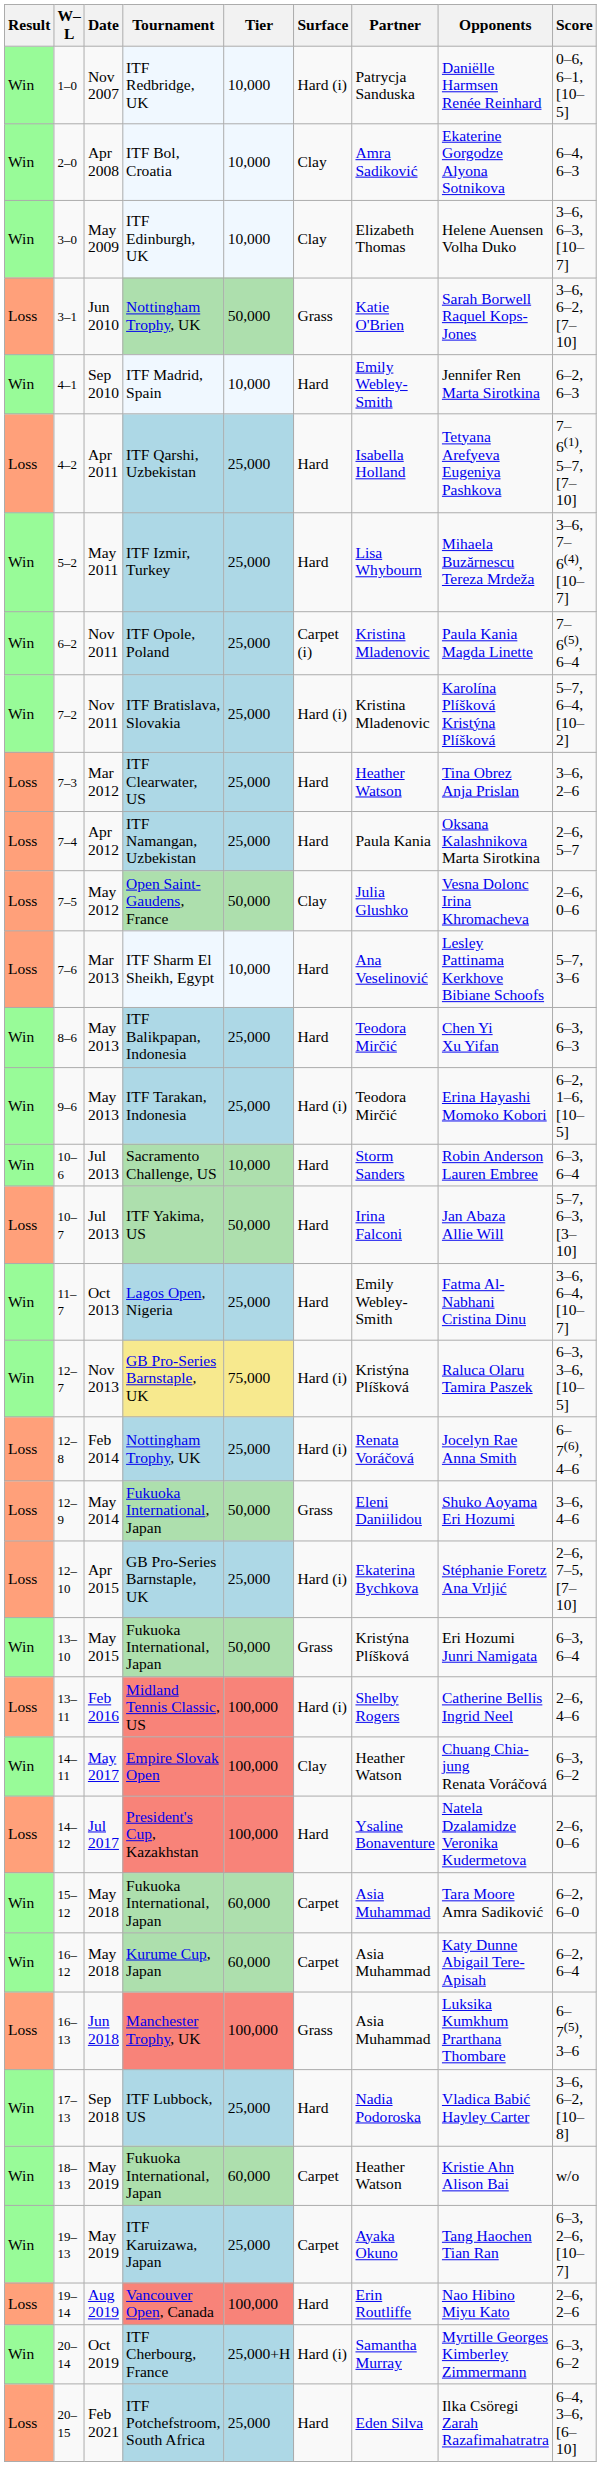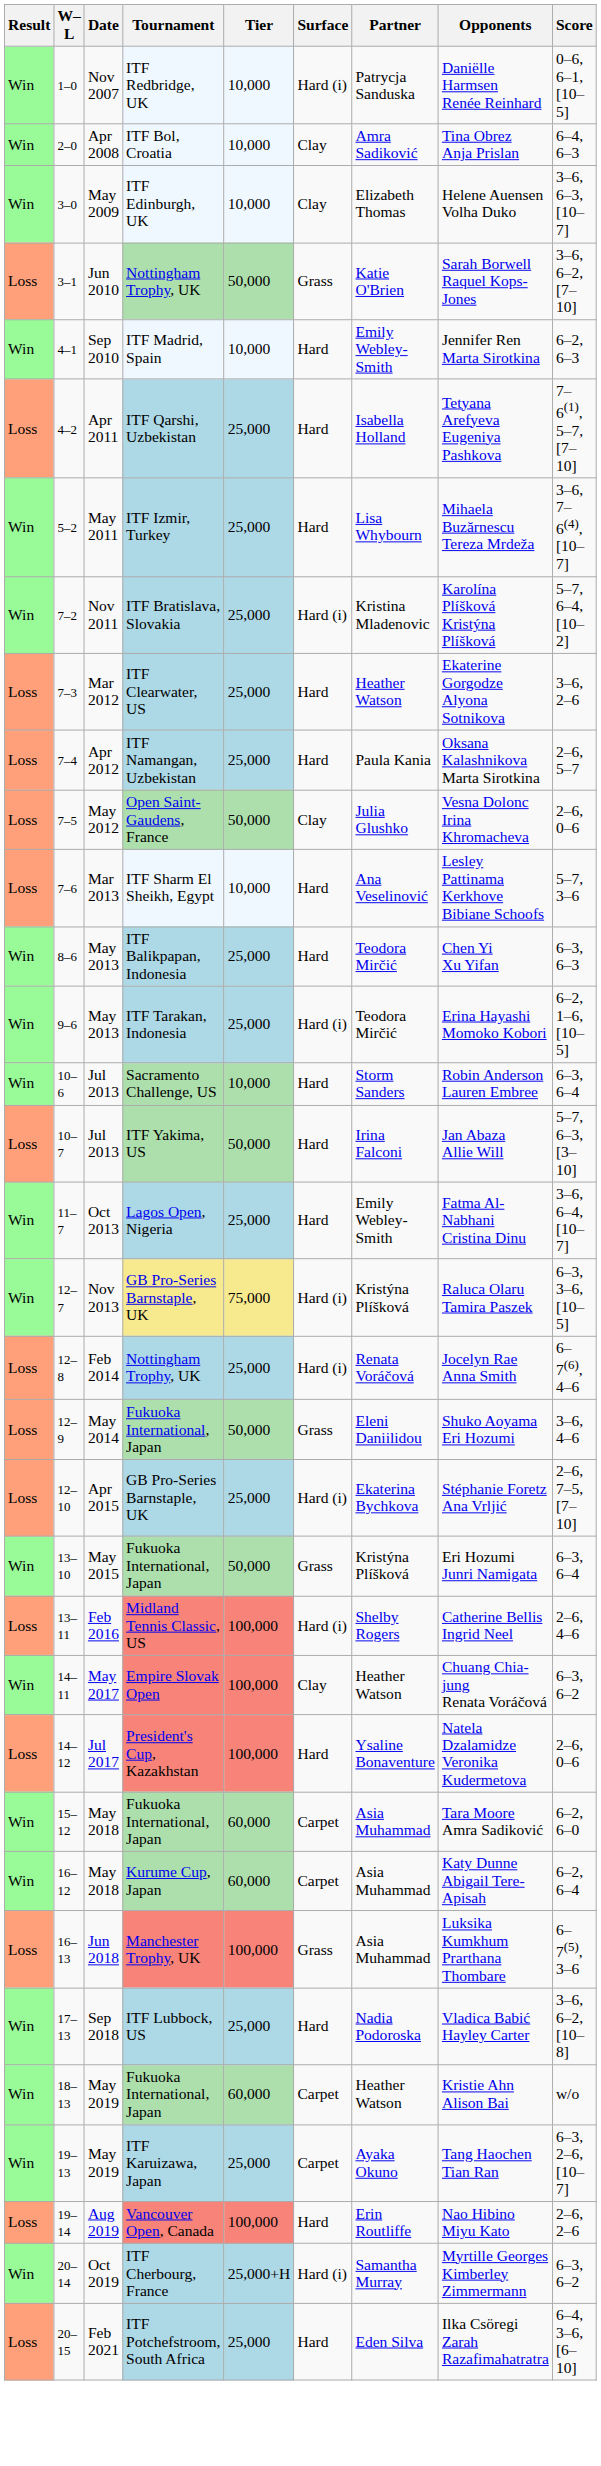 <table class="sortable wikitable">
 <tr>
 <th>Result</th>
 <th class="unsortable">W–L</th>
 <th>Date</th>
 <th>Tournament</th>
 <th>Tier</th>
 <th>Surface</th>
 <th>Partner</th>
 <th>Opponents</th>
 <th>Score</th>
 </tr>
 <tr>
 <td style="background:#98fb98;">Win</td>
 <td><small>1–0</small></td>
 <td>Nov 2007</td>
 <td style="background:#f0f8ff;">ITF Redbridge, UK</td>
 <td style="background:#f0f8ff;">10,000</td>
 <td>Hard (i)</td>
 <td> Patrycja Sanduska</td>
 <td> <a href='#'>Daniëlle Harmsen</a> <br>  <a href='#'>Renée Reinhard</a></td>
 <td>0–6, 6–1, [10–5]</td>
 </tr>
 <tr>
 <td style="background:#98fb98;">Win</td>
 <td><small>2–0</small></td>
 <td>Apr 2008</td>
 <td style="background:#f0f8ff;">ITF Bol, Croatia</td>
 <td style="background:#f0f8ff;">10,000</td>
 <td>Clay</td>
 <td> <a href='#'>Amra Sadiković</a></td>
-<td> <a href='#'>Ekaterine Gorgodze</a> <br>  <a href='#'>Alyona Sotnikova</a></td>
+<td> <a href='#'>Tina Obrez</a> <br>  <a href='#'>Anja Prislan</a></td>
 <td>6–4, 6–3</td>
 </tr>
 <tr>
 <td style="background:#98fb98;">Win</td>
 <td><small>3–0</small></td>
 <td>May 2009</td>
 <td style="background:#f0f8ff;">ITF Edinburgh, UK</td>
 <td style="background:#f0f8ff;">10,000</td>
 <td>Clay</td>
 <td> Elizabeth Thomas</td>
 <td> Helene Auensen <br>  Volha Duko</td>
 <td>3–6, 6–3, [10–7]</td>
 </tr>
 <tr>
 <td style="background:#ffa07a;">Loss</td>
 <td><small>3–1</small></td>
 <td>Jun 2010</td>
 <td style="background:#addfad;"><a href='#'>Nottingham Trophy</a>, UK</td>
 <td style="background:#addfad;">50,000</td>
 <td>Grass</td>
 <td> <a href='#'>Katie O'Brien</a></td>
 <td> <a href='#'>Sarah Borwell</a> <br>  <a href='#'>Raquel Kops-Jones</a></td>
 <td>3–6, 6–2, [7–10]</td>
 </tr>
 <tr>
 <td style="background:#98fb98;">Win</td>
 <td><small>4–1</small></td>
 <td>Sep 2010</td>
 <td style="background:#f0f8ff;">ITF Madrid, Spain</td>
 <td style="background:#f0f8ff;">10,000</td>
 <td>Hard</td>
 <td> <a href='#'>Emily Webley-Smith</a></td>
 <td> Jennifer Ren <br>  <a href='#'>Marta Sirotkina</a></td>
 <td>6–2, 6–3</td>
 </tr>
 <tr>
 <td style="background:#ffa07a;">Loss</td>
 <td><small>4–2</small></td>
 <td>Apr 2011</td>
 <td style="background:lightblue;">ITF Qarshi, Uzbekistan</td>
 <td style="background:lightblue;">25,000</td>
 <td>Hard</td>
 <td> <a href='#'>Isabella Holland</a></td>
 <td> <a href='#'>Tetyana Arefyeva</a> <br>  <a href='#'>Eugeniya Pashkova</a></td>
 <td>7–6<sup>(1)</sup>, 5–7, [7–10]</td>
 </tr>
 <tr>
 <td style="background:#98fb98;">Win</td>
 <td><small>5–2</small></td>
 <td>May 2011</td>
 <td style="background:lightblue;">ITF Izmir, Turkey</td>
 <td style="background:lightblue;">25,000</td>
 <td>Hard</td>
 <td> <a href='#'>Lisa Whybourn</a></td>
 <td> <a href='#'>Mihaela Buzărnescu</a> <br>  <a href='#'>Tereza Mrdeža</a></td>
 <td>3–6, 7–6<sup>(4)</sup>, [10–7]</td>
 </tr>
 <tr>
 <td style="background:#98fb98;">Win</td>
-<td><small>6–2</small></td>
-<td>Nov 2011</td>
-<td style="background:lightblue;">ITF Opole, Poland</td>
-<td style="background:lightblue;">25,000</td>
-<td>Carpet (i)</td>
-<td> <a href='#'>Kristina Mladenovic</a></td>
-<td> <a href='#'>Paula Kania</a> <br>  <a href='#'>Magda Linette</a></td>
-<td>7–6<sup>(5)</sup>, 6–4</td>
-</tr>
-<tr>
-<td style="background:#98fb98;">Win</td>
 <td><small>7–2</small></td>
 <td>Nov 2011</td>
 <td style="background:lightblue;">ITF Bratislava, Slovakia</td>
 <td style="background:lightblue;">25,000</td>
 <td>Hard (i)</td>
 <td> Kristina Mladenovic</td>
 <td> <a href='#'>Karolína Plíšková</a> <br>  <a href='#'>Kristýna Plíšková</a></td>
 <td>5–7, 6–4, [10–2]</td>
 </tr>
 <tr>
 <td style="background:#ffa07a;">Loss</td>
 <td><small>7–3</small></td>
 <td>Mar 2012</td>
 <td style="background:lightblue;">ITF Clearwater, US</td>
 <td style="background:lightblue;">25,000</td>
 <td>Hard</td>
 <td> <a href='#'>Heather Watson</a></td>
-<td> <a href='#'>Tina Obrez</a> <br>  <a href='#'>Anja Prislan</a></td>
+<td> <a href='#'>Ekaterine Gorgodze</a> <br>  <a href='#'>Alyona Sotnikova</a></td>
 <td>3–6, 2–6</td>
 </tr>
 <tr>
 <td style="background:#ffa07a;">Loss</td>
 <td><small>7–4</small></td>
 <td>Apr 2012</td>
 <td style="background:lightblue;">ITF Namangan, Uzbekistan</td>
 <td style="background:lightblue;">25,000</td>
 <td>Hard</td>
 <td> Paula Kania</td>
 <td> <a href='#'>Oksana Kalashnikova</a> <br>  Marta Sirotkina</td>
 <td>2–6, 5–7</td>
 </tr>
 <tr>
 <td style="background:#ffa07a;">Loss</td>
 <td><small>7–5</small></td>
 <td>May 2012</td>
 <td style="background:#addfad;"><a href='#'>Open Saint-Gaudens</a>, France</td>
 <td style="background:#addfad;">50,000</td>
 <td>Clay</td>
 <td> <a href='#'>Julia Glushko</a></td>
 <td> <a href='#'>Vesna Dolonc</a> <br>  <a href='#'>Irina Khromacheva</a></td>
 <td>2–6, 0–6</td>
 </tr>
 <tr>
 <td style="background:#ffa07a;">Loss</td>
 <td><small>7–6</small></td>
 <td>Mar 2013</td>
 <td style="background:#f0f8ff;">ITF Sharm El Sheikh, Egypt</td>
 <td style="background:#f0f8ff;">10,000</td>
 <td>Hard</td>
 <td> <a href='#'>Ana Veselinović</a></td>
 <td> <a href='#'>Lesley Pattinama Kerkhove</a> <br>  <a href='#'>Bibiane Schoofs</a></td>
 <td>5–7, 3–6</td>
 </tr>
 <tr>
 <td style="background:#98fb98;">Win</td>
 <td><small>8–6</small></td>
 <td>May 2013</td>
 <td style="background:lightblue;">ITF Balikpapan, Indonesia</td>
 <td style="background:lightblue;">25,000</td>
 <td>Hard</td>
 <td> <a href='#'>Teodora Mirčić</a></td>
 <td> <a href='#'>Chen Yi</a> <br>  <a href='#'>Xu Yifan</a></td>
 <td>6–3, 6–3</td>
 </tr>
 <tr>
 <td style="background:#98fb98;">Win</td>
 <td><small>9–6</small></td>
 <td>May 2013</td>
 <td style="background:lightblue;">ITF Tarakan, Indonesia</td>
 <td style="background:lightblue;">25,000</td>
 <td>Hard (i)</td>
 <td> Teodora Mirčić</td>
 <td> <a href='#'>Erina Hayashi</a> <br>  <a href='#'>Momoko Kobori</a></td>
 <td>6–2, 1–6, [10–5]</td>
 </tr>
 <tr>
 <td style="background:#98fb98;">Win</td>
 <td><small>10–6</small></td>
 <td>Jul 2013</td>
 <td style="background:#addfad;">Sacramento Challenge, US</td>
 <td style="background:#addfad;">10,000</td>
 <td>Hard</td>
 <td> <a href='#'>Storm Sanders</a></td>
 <td> <a href='#'>Robin Anderson</a> <br>  <a href='#'>Lauren Embree</a></td>
 <td>6–3, 6–4</td>
 </tr>
 <tr>
 <td style="background:#ffa07a;">Loss</td>
 <td><small>10–7</small></td>
 <td>Jul 2013</td>
 <td style="background:#addfad;">ITF Yakima, US</td>
 <td style="background:#addfad;">50,000</td>
 <td>Hard</td>
 <td> <a href='#'>Irina Falconi</a></td>
 <td> <a href='#'>Jan Abaza</a> <br>  <a href='#'>Allie Will</a></td>
 <td>5–7, 6–3, [3–10]</td>
 </tr>
 <tr>
 <td style="background:#98fb98;">Win</td>
 <td><small>11–7</small></td>
 <td>Oct 2013</td>
 <td style="background:lightblue;"><a href='#'>Lagos Open</a>, Nigeria</td>
 <td style="background:lightblue;">25,000</td>
 <td>Hard</td>
 <td> Emily Webley-Smith</td>
 <td> <a href='#'>Fatma Al-Nabhani</a> <br>  <a href='#'>Cristina Dinu</a></td>
 <td>3–6, 6–4, [10–7]</td>
 </tr>
 <tr>
 <td style="background:#98fb98;">Win</td>
 <td><small>12–7</small></td>
 <td>Nov 2013</td>
 <td style="background:#f7e98e;"><a href='#'>GB Pro-Series Barnstaple</a>, UK</td>
 <td style="background:#f7e98e;">75,000</td>
 <td>Hard (i)</td>
 <td> Kristýna Plíšková</td>
 <td> <a href='#'>Raluca Olaru</a> <br>  <a href='#'>Tamira Paszek</a></td>
 <td>6–3, 3–6, [10–5]</td>
 </tr>
 <tr>
 <td style="background:#ffa07a;">Loss</td>
 <td><small>12–8</small></td>
 <td>Feb 2014</td>
 <td style="background:lightblue;"><a href='#'>Nottingham Trophy</a>, UK</td>
 <td style="background:lightblue;">25,000</td>
 <td>Hard (i)</td>
 <td> <a href='#'>Renata Voráčová</a></td>
 <td> <a href='#'>Jocelyn Rae</a> <br>  <a href='#'>Anna Smith</a></td>
 <td>6–7<sup>(6)</sup>, 4–6</td>
 </tr>
 <tr>
 <td style="background:#ffa07a;">Loss</td>
 <td><small>12–9</small></td>
 <td>May 2014</td>
 <td style="background:#addfad;"><a href='#'>Fukuoka International</a>, Japan</td>
 <td style="background:#addfad;">50,000</td>
 <td>Grass</td>
 <td> <a href='#'>Eleni Daniilidou</a></td>
 <td> <a href='#'>Shuko Aoyama</a> <br>  <a href='#'>Eri Hozumi</a></td>
 <td>3–6, 4–6</td>
 </tr>
 <tr>
 <td style="background:#ffa07a;">Loss</td>
 <td><small>12–10</small></td>
 <td>Apr 2015</td>
 <td style="background:lightblue;">GB Pro-Series Barnstaple, UK</td>
 <td style="background:lightblue;">25,000</td>
 <td>Hard (i)</td>
 <td> <a href='#'>Ekaterina Bychkova</a></td>
 <td> <a href='#'>Stéphanie Foretz</a> <br>  <a href='#'>Ana Vrljić</a></td>
 <td>2–6, 7–5, [7–10]</td>
 </tr>
 <tr>
 <td style="background:#98fb98;">Win</td>
 <td><small>13–10</small></td>
 <td>May 2015</td>
 <td style="background:#addfad;">Fukuoka International, Japan</td>
 <td style="background:#addfad;">50,000</td>
 <td>Grass</td>
 <td> Kristýna Plíšková</td>
 <td> Eri Hozumi <br>  <a href='#'>Junri Namigata</a></td>
 <td>6–3, 6–4</td>
 </tr>
 <tr>
 <td style="background:#ffa07a;">Loss</td>
 <td><small>13–11</small></td>
 <td><a href='#'>Feb 2016</a></td>
 <td style="background:#f88379;"><a href='#'>Midland Tennis Classic</a>, US</td>
 <td style="background:#f88379;">100,000</td>
 <td>Hard (i)</td>
 <td> <a href='#'>Shelby Rogers</a></td>
 <td> <a href='#'>Catherine Bellis</a> <br>  <a href='#'>Ingrid Neel</a></td>
 <td>2–6, 4–6</td>
 </tr>
 <tr>
 <td style="background:#98fb98;">Win</td>
 <td><small>14–11</small></td>
 <td><a href='#'>May 2017</a></td>
 <td style="background:#f88379;"><a href='#'>Empire Slovak Open</a></td>
 <td style="background:#f88379;">100,000</td>
 <td>Clay</td>
 <td> Heather Watson</td>
 <td> <a href='#'>Chuang Chia-jung</a> <br>  Renata Voráčová</td>
 <td>6–3, 6–2</td>
 </tr>
 <tr>
 <td bgcolor="FFA07A">Loss</td>
 <td><small>14–12</small></td>
 <td><a href='#'>Jul 2017</a></td>
 <td style="background:#f88379;"><a href='#'>President's Cup</a>, Kazakhstan</td>
 <td style="background:#f88379;">100,000</td>
 <td>Hard</td>
 <td> <a href='#'>Ysaline Bonaventure</a></td>
 <td> <a href='#'>Natela Dzalamidze</a> <br>  <a href='#'>Veronika Kudermetova</a></td>
 <td>2–6, 0–6</td>
 </tr>
 <tr>
 <td style="background:#98fb98;">Win</td>
 <td><small>15–12</small></td>
 <td>May 2018</td>
 <td style="background:#addfad;">Fukuoka International, Japan</td>
 <td style="background:#addfad;">60,000</td>
 <td>Carpet</td>
 <td> <a href='#'>Asia Muhammad</a></td>
 <td> <a href='#'>Tara Moore</a> <br>  Amra Sadiković</td>
 <td>6–2, 6–0</td>
 </tr>
 <tr>
 <td style="background:#98fb98;">Win</td>
 <td><small>16–12</small></td>
 <td>May 2018</td>
 <td style="background:#addfad;"><a href='#'>Kurume Cup</a>, Japan</td>
 <td style="background:#addfad;">60,000</td>
 <td>Carpet</td>
 <td> Asia Muhammad</td>
 <td> <a href='#'>Katy Dunne</a> <br>  <a href='#'>Abigail Tere-Apisah</a></td>
 <td>6–2, 6–4</td>
 </tr>
 <tr>
 <td style="background:#ffa07a;">Loss</td>
 <td><small>16–13</small></td>
 <td><a href='#'>Jun 2018</a></td>
 <td style="background:#f88379;"><a href='#'>Manchester Trophy</a>, UK</td>
 <td style="background:#f88379;">100,000</td>
 <td>Grass</td>
 <td> Asia Muhammad</td>
 <td> <a href='#'>Luksika Kumkhum</a> <br>  <a href='#'>Prarthana Thombare</a></td>
 <td>6–7<sup>(5)</sup>, 3–6</td>
 </tr>
 <tr>
 <td style="background:#98fb98;">Win</td>
 <td><small>17–13</small></td>
 <td>Sep 2018</td>
 <td style="background:lightblue;">ITF Lubbock, US</td>
 <td style="background:lightblue;">25,000</td>
 <td>Hard</td>
 <td> <a href='#'>Nadia Podoroska</a></td>
 <td> <a href='#'>Vladica Babić</a> <br>  <a href='#'>Hayley Carter</a></td>
 <td>3–6, 6–2, [10–8]</td>
 </tr>
 <tr>
 <td style="background:#98fb98;">Win</td>
 <td><small>18–13</small></td>
 <td>May 2019</td>
 <td style="background:#addfad;">Fukuoka International, Japan</td>
 <td style="background:#addfad;">60,000</td>
 <td>Carpet</td>
 <td> Heather Watson</td>
 <td> <a href='#'>Kristie Ahn</a> <br>  <a href='#'>Alison Bai</a></td>
 <td>w/o</td>
 </tr>
 <tr>
 <td style="background:#98fb98;">Win</td>
 <td><small>19–13</small></td>
 <td>May 2019</td>
 <td style="background:lightblue;">ITF Karuizawa, Japan</td>
 <td style="background:lightblue;">25,000</td>
 <td>Carpet</td>
 <td> <a href='#'>Ayaka Okuno</a></td>
 <td> <a href='#'>Tang Haochen</a> <br>  <a href='#'>Tian Ran</a></td>
 <td>6–3, 2–6, [10–7]</td>
 </tr>
 <tr>
 <td style="background:#ffa07a;">Loss</td>
 <td><small>19–14</small></td>
 <td><a href='#'>Aug 2019</a></td>
 <td style="background:#f88379;"><a href='#'>Vancouver Open</a>, Canada</td>
 <td style="background:#f88379;">100,000</td>
 <td>Hard</td>
 <td> <a href='#'>Erin Routliffe</a></td>
 <td> <a href='#'>Nao Hibino</a> <br>  <a href='#'>Miyu Kato</a></td>
 <td>2–6, 2–6</td>
 </tr>
 <tr>
 <td style="background:#98fb98;">Win</td>
 <td><small>20–14</small></td>
 <td>Oct 2019</td>
 <td style="background:lightblue;">ITF Cherbourg, France</td>
 <td style="background:lightblue;">25,000+H</td>
 <td>Hard (i)</td>
 <td> <a href='#'>Samantha Murray</a></td>
 <td> <a href='#'>Myrtille Georges</a> <br>  <a href='#'>Kimberley Zimmermann</a></td>
 <td>6–3, 6–2</td>
 </tr>
 <tr>
 <td style="background:#ffa07a;">Loss</td>
 <td><small>20–15</small></td>
 <td>Feb 2021</td>
 <td style="background:lightblue;">ITF Potchefstroom, <br>South Africa</td>
 <td style="background:lightblue;">25,000</td>
 <td>Hard</td>
 <td> <a href='#'>Eden Silva</a></td>
 <td> Ilka Csöregi <br> <a href='#'>Zarah Razafimahatratra</a></td>
 <td>6–4, 3–6, [6–10]</td>
 </tr>
 </table>
